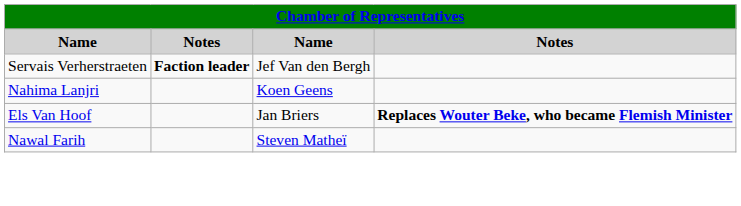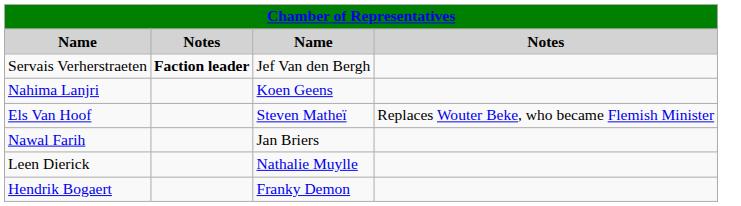 <table class="wikitable">
 <tr>
 <th style="background:green;" colspan="4"><a href='#'><span>Chamber of Representatives</span></a></th>
 </tr>
 <tr>
 <th style="background:LightGrey;">Name</th>
 <th style="background:LightGrey;">Notes</th>
 <th style="background:LightGrey;">Name</th>
 <th style="background:LightGrey;">Notes</th>
 </tr>
 <tr>
 <td> Servais Verherstraeten</td>
 <td><strong>Faction leader</strong></td>
 <td> Jef Van den Bergh</td>
 <td></td>
 </tr>
 <tr>
 <td> <a href='#'>Nahima Lanjri</a></td>
 <td></td>
 <td> <a href='#'>Koen Geens</a></td>
 <td></td>
 </tr>
 <tr>
 <td> <a href='#'>Els Van Hoof</a></td>
 <td></td>
-<td> Jan Briers</td>
-<td><strong>Replaces <a href='#'>Wouter Beke</a>, who became <a href='#'>Flemish Minister</a></strong></td>
+<td> <a href='#'>Steven Matheï</a></td>
+<td>Replaces <a href='#'>Wouter Beke</a>, who became <a href='#'>Flemish Minister</a></td>
 </tr>
 <tr>
 <td> <a href='#'>Nawal Farih</a></td>
 <td></td>
-<td> <a href='#'>Steven Matheï</a></td>
+<td> Jan Briers</td>
+<td></td>
+</tr>
+<tr>
+<td> Leen Dierick</td>
+<td></td>
+<td> <a href='#'>Nathalie Muylle</a></td>
+<td></td>
+</tr>
+<tr>
+<td> <a href='#'>Hendrik Bogaert</a></td>
+<td></td>
+<td> <a href='#'>Franky Demon</a></td>
 <td></td>
 </tr>
 </table>
